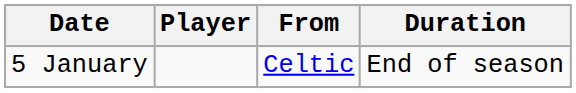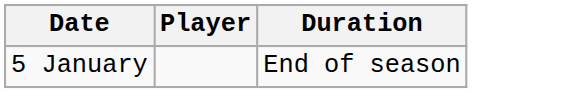 <table class="wikitable sortable" style="font-size:95%">
 <tr>
 <th>Date</th>
 <th>Player</th>
-<th>From</th>
 <th>Duration</th>
 </tr>
 <tr>
 <td>5 January</td>
 <td> </td>
-<td><a href='#'>Celtic</a></td>
 <td>End of season</td>
 </tr>
 </table>
